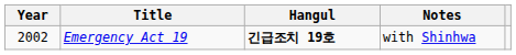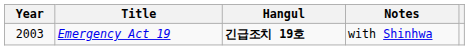 <table class="wikitable">
 <tr>
 <th style="width:50px;">Year</th>
 <th style="width:180px;">Title</th>
 <th style="width:130px;">Hangul</th>
 <th style="width:120px;">Notes</th>
 <th></th>
 </tr>
 <tr>
-<td style="text-align:center">2002</td>
+<td style="text-align:center">2003</td>
 <td><em><a href='#'>Emergency Act 19</a></em></td>
 <td><strong>긴급조치 19호</strong></td>
 <td>with <a href='#'>Shinhwa</a></td>
 <td></td>
 </tr>
 </table>
